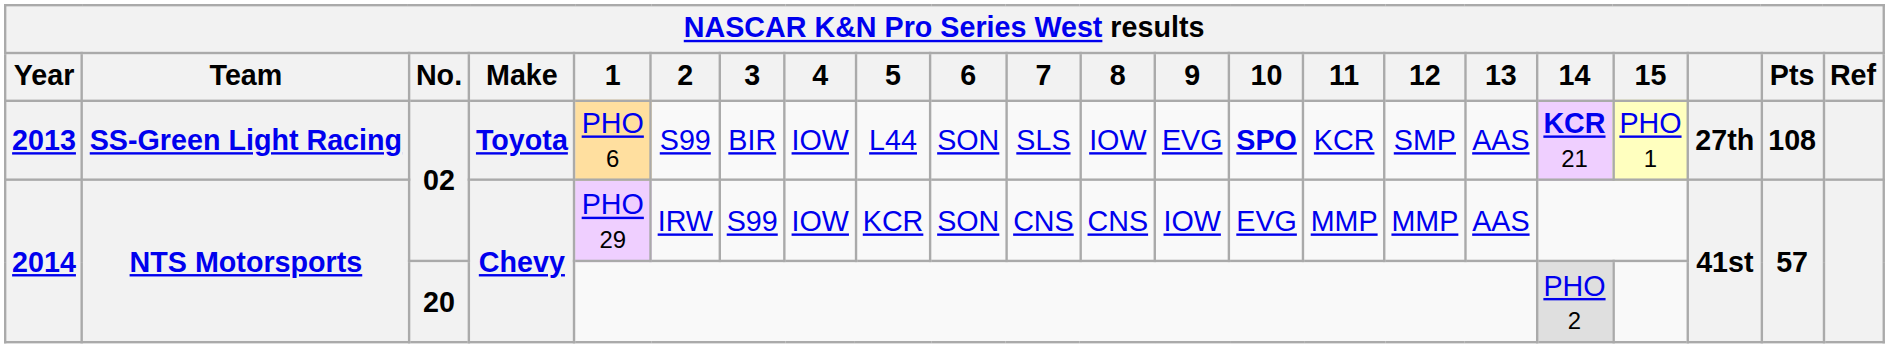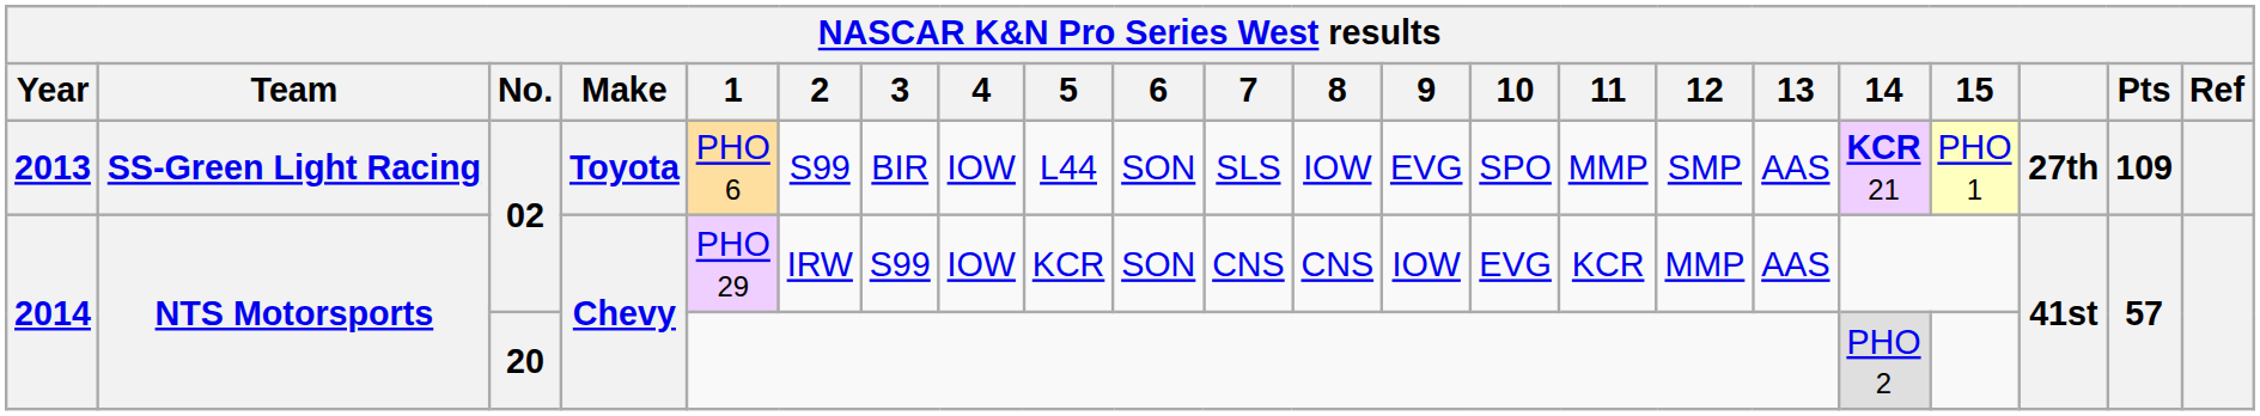 <table class="wikitable" style="text-align:center; font-size:75%">
 <tr>
 <th colspan=22><a href='#'>NASCAR K&N Pro Series West</a> results</th>
 </tr>
 <tr>
 <th>Year</th>
 <th>Team</th>
 <th>No.</th>
 <th>Make</th>
 <th>1</th>
 <th>2</th>
 <th>3</th>
 <th>4</th>
 <th>5</th>
 <th>6</th>
 <th>7</th>
 <th>8</th>
 <th>9</th>
 <th>10</th>
 <th>11</th>
 <th>12</th>
 <th>13</th>
 <th>14</th>
 <th>15</th>
 <th></th>
 <th>Pts</th>
 <th>Ref</th>
 </tr>
 <tr>
 <th><a href='#'>2013</a></th>
 <th><a href='#'>SS-Green Light Racing</a></th>
 <th rowspan=2>02</th>
 <th><a href='#'>Toyota</a></th>
 <td style="background:#FFDF9F;"><a href='#'>PHO</a><br><small>6</small></td>
 <td><a href='#'>S99</a></td>
 <td><a href='#'>BIR</a></td>
 <td><a href='#'>IOW</a></td>
 <td><a href='#'>L44</a></td>
 <td><a href='#'>SON</a></td>
 <td><a href='#'>SLS</a></td>
 <td><a href='#'>IOW</a></td>
 <td><a href='#'>EVG</a></td>
-<td><strong><a href='#'>SPO</a></strong></td>
-<td><a href='#'>KCR</a></td>
+<td><a href='#'>SPO</a></td>
+<td><a href='#'>MMP</a></td>
 <td><a href='#'>SMP</a></td>
 <td><a href='#'>AAS</a></td>
 <td style="background:#EFCFFF;"><strong><a href='#'>KCR</a></strong><br><small>21</small></td>
 <td style="background:#FFFFBF;"><a href='#'>PHO</a><br><small>1</small></td>
 <th>27th</th>
-<th>108</th>
+<th>109</th>
 <th></th>
 </tr>
 <tr>
 <th rowspan=2><a href='#'>2014</a></th>
 <th rowspan=2><a href='#'>NTS Motorsports</a></th>
 <th rowspan=2><a href='#'>Chevy</a></th>
 <td style="background:#EFCFFF;"><a href='#'>PHO</a><br><small>29</small></td>
 <td><a href='#'>IRW</a></td>
 <td><a href='#'>S99</a></td>
 <td><a href='#'>IOW</a></td>
 <td><a href='#'>KCR</a></td>
 <td><a href='#'>SON</a></td>
 <td><a href='#'>CNS</a></td>
 <td><a href='#'>CNS</a></td>
 <td><a href='#'>IOW</a></td>
 <td><a href='#'>EVG</a></td>
-<td><a href='#'>MMP</a></td>
+<td><a href='#'>KCR</a></td>
 <td><a href='#'>MMP</a></td>
 <td><a href='#'>AAS</a></td>
 <td colspan=2></td>
 <th rowspan=2>41st</th>
 <th rowspan=2>57</th>
 <th rowspan=2></th>
 </tr>
 <tr>
 <th>20</th>
 <td colspan=13></td>
 <td style="background:#DFDFDF;"><a href='#'>PHO</a><br><small>2</small></td>
 <td></td>
 </tr>
 </table>
